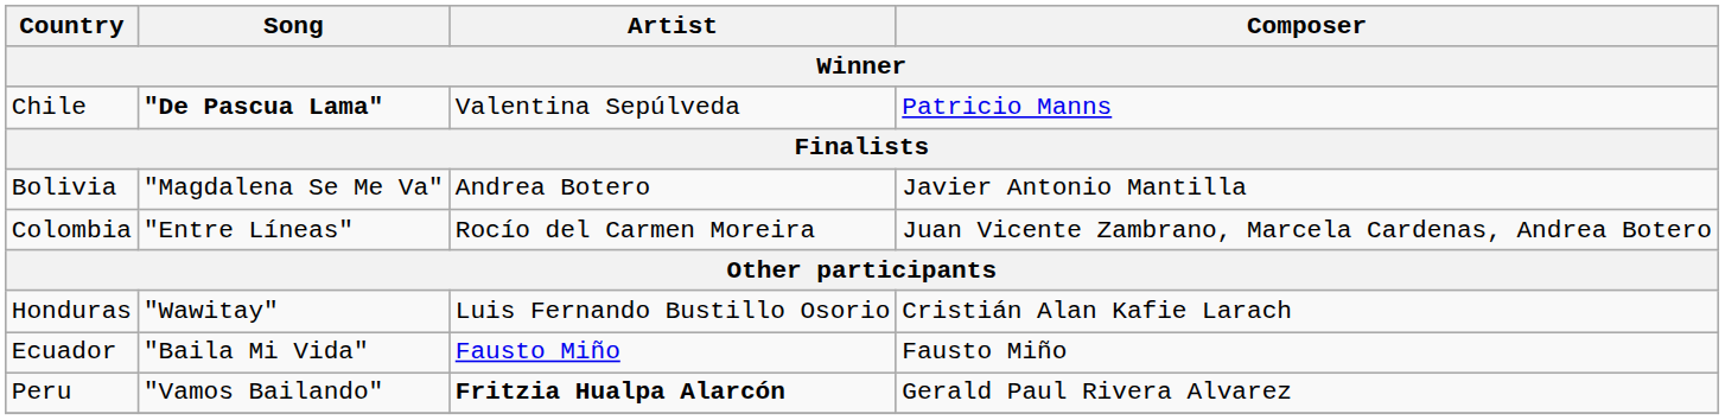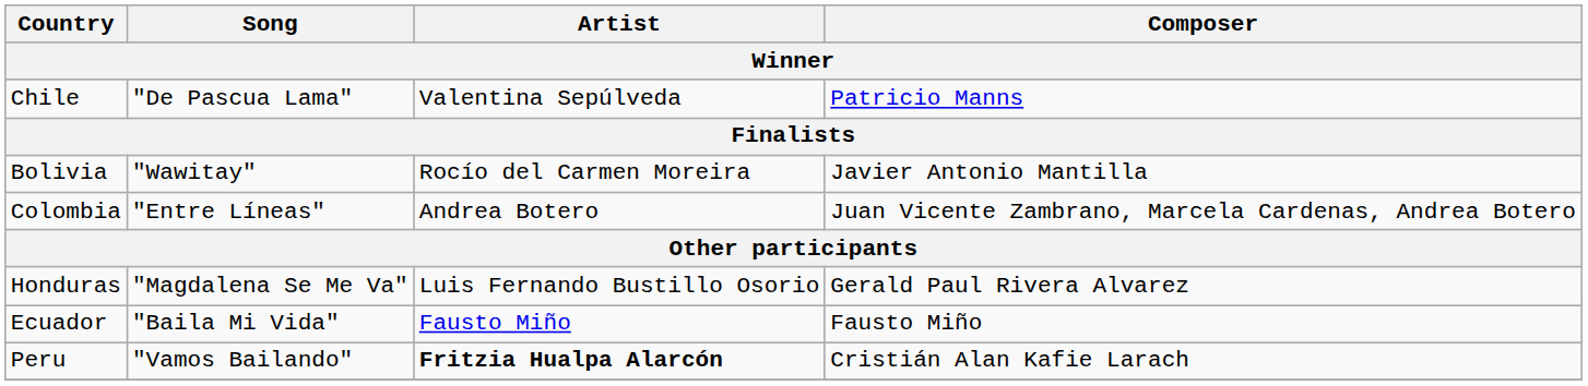 <table class="wikitable">
 <tr>
 <th>Country</th>
 <th>Song</th>
 <th>Artist</th>
 <th>Composer</th>
 </tr>
 <tr>
 <th colspan=6 bgcolor=#dedede>Winner</th>
 </tr>
 <tr>
 <td> Chile</td>
-<td><strong>"De Pascua Lama"</strong></td>
+<td>"De Pascua Lama"</td>
 <td>Valentina Sepúlveda</td>
 <td><a href='#'>Patricio Manns</a></td>
 </tr>
 <tr>
 <th colspan=6 bgcolor=#dedede>Finalists</th>
 </tr>
 <tr>
 <td> Bolivia</td>
-<td>"Magdalena Se Me Va"</td>
-<td>Andrea Botero</td>
+<td>"Wawitay"</td>
+<td>Rocío del Carmen Moreira</td>
 <td>Javier Antonio Mantilla</td>
 </tr>
 <tr>
 <td> Colombia</td>
 <td>"Entre Líneas"</td>
-<td>Rocío del Carmen Moreira</td>
+<td>Andrea Botero</td>
 <td>Juan Vicente Zambrano, Marcela Cardenas, Andrea Botero</td>
 </tr>
 <tr>
 <th colspan=6 bgcolor=#dedede>Other participants</th>
 </tr>
 <tr>
 <td> Honduras</td>
-<td>"Wawitay"</td>
+<td>"Magdalena Se Me Va"</td>
 <td>Luis Fernando Bustillo Osorio</td>
-<td>Cristián Alan Kafie Larach</td>
+<td>Gerald Paul Rivera Alvarez</td>
 </tr>
 <tr>
 <td> Ecuador</td>
 <td>"Baila Mi Vida"</td>
 <td><a href='#'>Fausto Miño</a></td>
 <td>Fausto Miño</td>
 </tr>
 <tr>
 <td> Peru</td>
 <td>"Vamos Bailando"</td>
 <td><strong>Fritzia Hualpa Alarcón</strong></td>
-<td>Gerald Paul Rivera Alvarez</td>
+<td>Cristián Alan Kafie Larach</td>
 </tr>
 <tr>
 </tr>
 </table>
